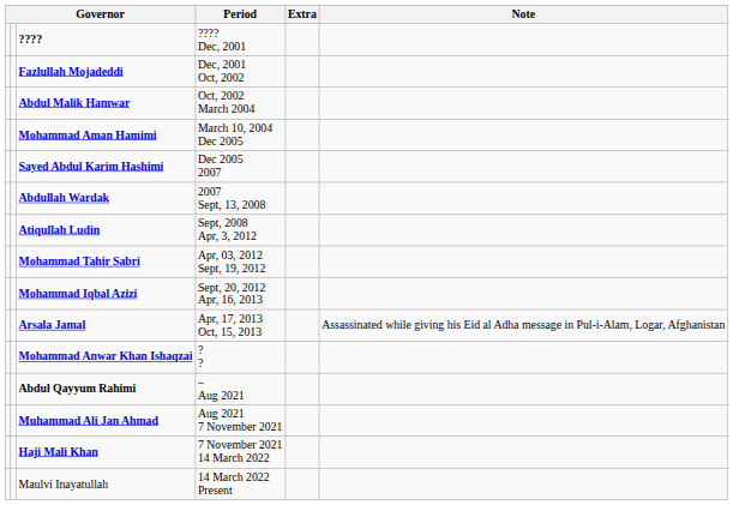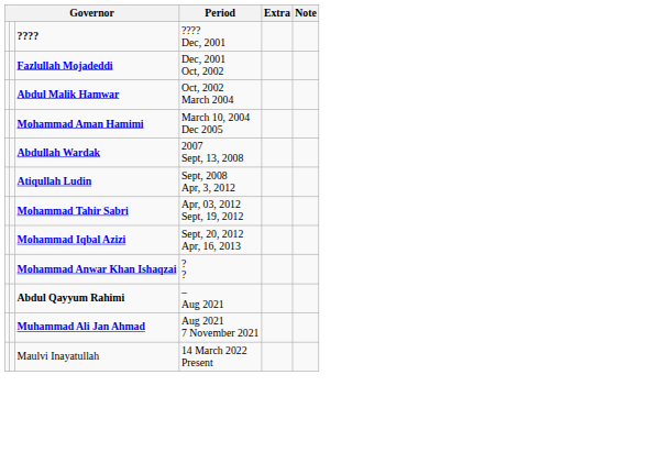 <table class="wikitable">
 <tr>
 <th colspan="3">Governor</th>
 <th>Period</th>
 <th>Extra</th>
 <th>Note</th>
 </tr>
 <tr>
 <td></td>
 <td></td>
 <td><strong>????</strong></td>
 <td>????<br>Dec, 2001</td>
 <td></td>
 <td></td>
 </tr>
 <tr>
 <td></td>
 <td></td>
 <td><strong><a href='#'>Fazlullah Mojadeddi</a></strong></td>
 <td>Dec, 2001<br>Oct, 2002</td>
 <td></td>
 <td></td>
 </tr>
 <tr>
 <td></td>
 <td></td>
 <td><strong><a href='#'>Abdul Malik Hamwar</a></strong> </td>
 <td>Oct, 2002<br>March 2004</td>
 <td></td>
 <td></td>
 </tr>
 <tr>
 <td></td>
 <td></td>
 <td><strong><a href='#'>Mohammad Aman Hamimi</a></strong></td>
 <td>March 10, 2004<br>Dec 2005</td>
 <td></td>
 <td></td>
 </tr>
 <tr>
 <td></td>
 <td></td>
-<td><strong><a href='#'>Sayed Abdul Karim Hashimi</a></strong></td>
-<td>Dec 2005<br>2007</td>
-<td></td>
-<td></td>
-</tr>
-<tr>
-<td></td>
-<td></td>
 <td><strong><a href='#'>Abdullah Wardak</a></strong> </td>
 <td>2007<br>Sept, 13, 2008</td>
 <td></td>
 <td></td>
 </tr>
 <tr>
 <td></td>
 <td></td>
 <td><strong><a href='#'>Atiqullah Ludin</a></strong> </td>
 <td>Sept, 2008<br> Apr, 3, 2012</td>
 <td></td>
 <td></td>
 </tr>
 <tr>
 <td></td>
 <td></td>
 <td><strong><a href='#'>Mohammad Tahir Sabri</a></strong> </td>
 <td>Apr, 03, 2012 <br> Sept, 19, 2012</td>
 <td></td>
 <td></td>
 </tr>
 <tr>
 <td></td>
 <td></td>
 <td><strong><a href='#'>Mohammad Iqbal Azizi</a></strong> </td>
 <td>Sept, 20, 2012<br> Apr, 16, 2013</td>
 <td></td>
 <td></td>
 </tr>
 <tr>
 <td></td>
 <td></td>
-<td><strong><a href='#'>Arsala Jamal</a></strong> </td>
-<td>Apr, 17, 2013 <br>Oct, 15, 2013</td>
-<td></td>
-<td>Assassinated while giving his Eid al Adha message in Pul-i-Alam, Logar, Afghanistan</td>
-</tr>
-<tr>
-<td></td>
-<td></td>
 <td><strong><a href='#'>Mohammad Anwar Khan Ishaqzai</a></strong> </td>
 <td>?<br> ?</td>
 <td></td>
 <td></td>
 </tr>
 <tr>
 <td></td>
 <td></td>
 <td><strong>Abdul Qayyum Rahimi</strong></td>
 <td>–<br> Aug 2021</td>
 <td></td>
 <td></td>
 </tr>
 <tr>
 <td></td>
 <td></td>
 <td><strong><a href='#'>Muhammad Ali Jan Ahmad</a></strong> </td>
 <td>Aug 2021<br> 7 November 2021</td>
 <td></td>
 <td></td>
 </tr>
 <tr>
 <td></td>
 <td></td>
-<td><strong><a href='#'>Haji Mali Khan</a></strong> </td>
-<td>7 November 2021<br> 14 March 2022</td>
-<td></td>
-<td></td>
-</tr>
-<tr>
-<td></td>
-<td></td>
 <td>Maulvi Inayatullah</td>
 <td>14 March 2022<br>Present</td>
 <td></td>
 <td></td>
 </tr>
 </table>
